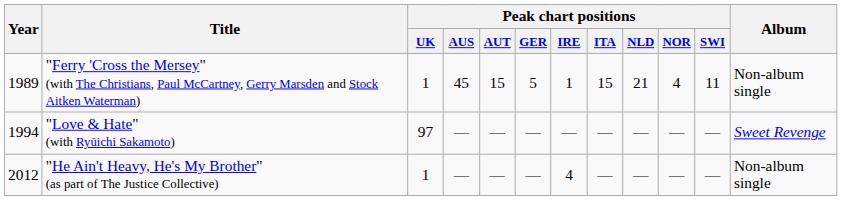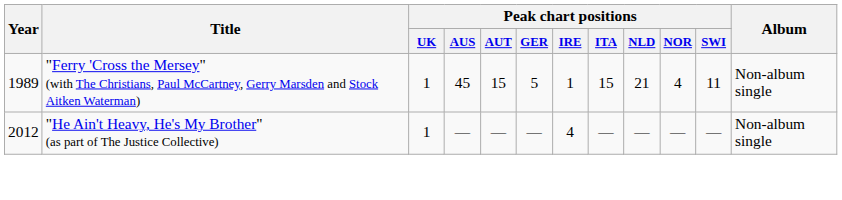 <table class="wikitable">
 <tr>
 <th rowspan="2">Year</th>
 <th rowspan="2">Title</th>
 <th colspan="9">Peak chart positions</th>
 <th rowspan="2">Album</th>
 </tr>
 <tr>
 <th style="width:30px;"><small><a href='#'>UK</a></small><br></th>
 <th style="width:30px;"><small><a href='#'>AUS</a></small><br></th>
 <th style="width:30px;"><small><a href='#'>AUT</a></small><br></th>
 <th style="width:30px;"><small><a href='#'>GER</a></small><br></th>
 <th style="width:30px;"><small><a href='#'>IRE</a></small><br></th>
 <th style="width:30px;"><small><a href='#'>ITA</a></small><br></th>
 <th style="width:30px;"><small><a href='#'>NLD</a></small><br></th>
 <th style="width:30px;"><small><a href='#'>NOR</a></small><br></th>
 <th style="width:30px;"><small><a href='#'>SWI</a></small><br></th>
 </tr>
 <tr>
 <td>1989</td>
 <td>"<a href='#'>Ferry 'Cross the Mersey</a>"<br><small>(with <a href='#'>The Christians</a>, <a href='#'>Paul McCartney</a>, <a href='#'>Gerry Marsden</a> and <a href='#'>Stock Aitken Waterman</a>)</small></td>
 <td style="text-align:center;">1</td>
 <td style="text-align:center;">45</td>
 <td style="text-align:center;">15</td>
 <td style="text-align:center;">5</td>
 <td style="text-align:center;">1</td>
 <td style="text-align:center;">15</td>
 <td style="text-align:center;">21</td>
 <td style="text-align:center;">4</td>
 <td style="text-align:center;">11</td>
 <td>Non-album single</td>
 </tr>
 <tr>
-<td>1994</td>
-<td>"<a href='#'>Love & Hate</a>"<br><small>(with <a href='#'>Ryūichi Sakamoto</a>)</small></td>
-<td style="text-align:center;">97</td>
-<td style="text-align:center;">—</td>
-<td style="text-align:center;">—</td>
-<td style="text-align:center;">—</td>
-<td style="text-align:center;">—</td>
-<td style="text-align:center;">—</td>
-<td style="text-align:center;">—</td>
-<td style="text-align:center;">—</td>
-<td style="text-align:center;">—</td>
-<td><em><a href='#'>Sweet Revenge</a></em></td>
-</tr>
-<tr>
 <td>2012</td>
 <td>"<a href='#'>He Ain't Heavy, He's My Brother</a>"<br><small>(as part of The Justice Collective)</small></td>
 <td style="text-align:center;">1</td>
 <td style="text-align:center;">—</td>
 <td style="text-align:center;">—</td>
 <td style="text-align:center;">—</td>
 <td style="text-align:center;">4</td>
 <td style="text-align:center;">—</td>
 <td style="text-align:center;">—</td>
 <td style="text-align:center;">—</td>
 <td style="text-align:center;">—</td>
 <td>Non-album single</td>
 </tr>
 </table>
